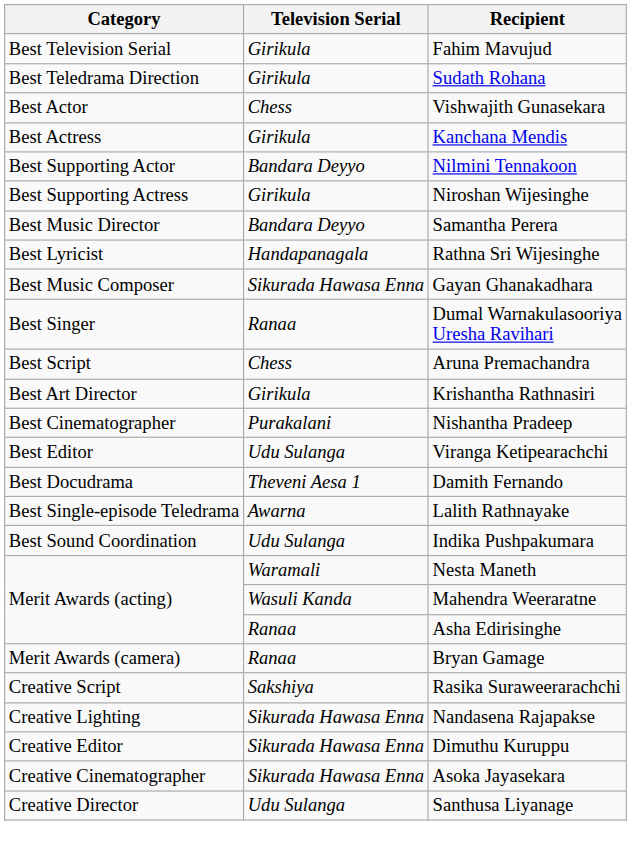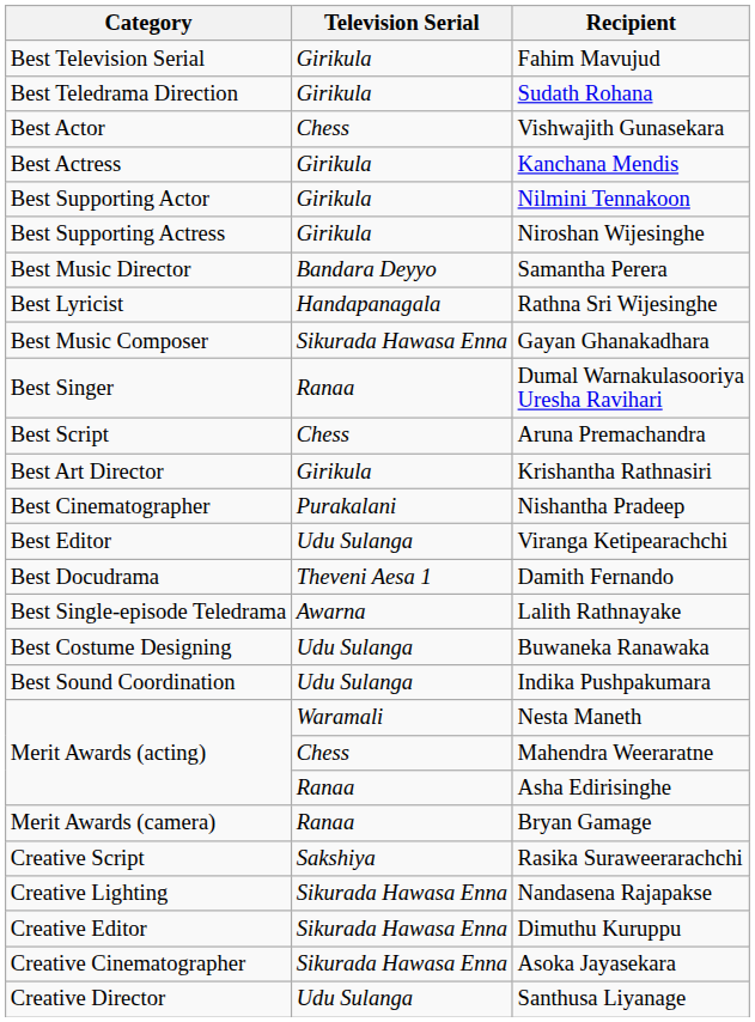 <table class="wikitable plainrowheaders sortable">
 <tr>
 <th scope="col">Category</th>
 <th scope="col">Television Serial</th>
 <th scope="col">Recipient</th>
 </tr>
 <tr>
 <td>Best Television Serial</td>
 <td><em>Girikula</em></td>
 <td>Fahim Mavujud</td>
 </tr>
 <tr>
 <td>Best Teledrama Direction</td>
 <td><em>Girikula</em></td>
 <td><a href='#'>Sudath Rohana</a></td>
 </tr>
 <tr>
 <td>Best Actor</td>
 <td><em>Chess</em></td>
 <td>Vishwajith Gunasekara</td>
 </tr>
 <tr>
 <td>Best Actress</td>
 <td><em>Girikula</em></td>
 <td><a href='#'>Kanchana Mendis</a></td>
 </tr>
 <tr>
 <td>Best Supporting Actor</td>
-<td><em>Bandara Deyyo</em></td>
+<td><em>Girikula</em></td>
 <td><a href='#'>Nilmini Tennakoon</a></td>
 </tr>
 <tr>
 <td>Best Supporting Actress</td>
 <td><em>Girikula</em></td>
 <td>Niroshan Wijesinghe</td>
 </tr>
 <tr>
 <td>Best Music Director</td>
 <td><em>Bandara Deyyo</em></td>
 <td>Samantha Perera</td>
 </tr>
 <tr>
 <td>Best Lyricist</td>
 <td><em>Handapanagala</em></td>
 <td>Rathna Sri Wijesinghe</td>
 </tr>
 <tr>
 <td>Best Music Composer</td>
 <td><em>Sikurada Hawasa Enna</em></td>
 <td>Gayan Ghanakadhara</td>
 </tr>
 <tr>
 <td>Best Singer</td>
 <td><em>Ranaa</em></td>
 <td>Dumal Warnakulasooriya <br> <a href='#'>Uresha Ravihari</a></td>
 </tr>
 <tr>
 <td>Best Script</td>
 <td><em>Chess</em></td>
 <td>Aruna Premachandra</td>
 </tr>
 <tr>
 <td>Best Art Director</td>
 <td><em>Girikula</em></td>
 <td>Krishantha Rathnasiri</td>
 </tr>
 <tr>
 <td>Best Cinematographer</td>
 <td><em>Purakalani</em></td>
 <td>Nishantha Pradeep</td>
 </tr>
 <tr>
 <td>Best Editor</td>
 <td><em>Udu Sulanga</em></td>
 <td>Viranga Ketipearachchi</td>
 </tr>
 <tr>
 <td>Best Docudrama</td>
 <td><em>Theveni Aesa 1</em></td>
 <td>Damith Fernando</td>
 </tr>
 <tr>
 <td>Best Single-episode Teledrama</td>
 <td><em>Awarna</em></td>
 <td>Lalith Rathnayake</td>
 </tr>
 <tr>
+<td>Best Costume Designing</td>
+<td><em>Udu Sulanga</em></td>
+<td>Buwaneka Ranawaka</td>
+</tr>
+<tr>
 <td>Best Sound Coordination</td>
 <td><em>Udu Sulanga</em></td>
 <td>Indika Pushpakumara</td>
 </tr>
 <tr>
 <td rowspan=3>Merit Awards (acting)</td>
 <td><em>Waramali</em></td>
 <td>Nesta Maneth</td>
 </tr>
 <tr>
-<td><em>Wasuli Kanda</em></td>
+<td><em>Chess</em></td>
 <td>Mahendra Weeraratne</td>
 </tr>
 <tr>
 <td><em>Ranaa</em></td>
 <td>Asha Edirisinghe</td>
 </tr>
 <tr>
 <td>Merit Awards (camera)</td>
 <td><em>Ranaa</em></td>
 <td>Bryan Gamage</td>
 </tr>
 <tr>
 <td>Creative Script</td>
 <td><em>Sakshiya</em></td>
 <td>Rasika Suraweerarachchi</td>
 </tr>
 <tr>
 <td>Creative Lighting</td>
 <td><em>Sikurada Hawasa Enna</em></td>
 <td>Nandasena Rajapakse</td>
 </tr>
 <tr>
 <td>Creative Editor</td>
 <td><em>Sikurada Hawasa Enna</em></td>
 <td>Dimuthu Kuruppu</td>
 </tr>
 <tr>
 <td>Creative Cinematographer</td>
 <td><em>Sikurada Hawasa Enna</em></td>
 <td>Asoka Jayasekara</td>
 </tr>
 <tr>
 <td>Creative Director</td>
 <td><em>Udu Sulanga</em></td>
 <td>Santhusa Liyanage</td>
 </tr>
 </table>
